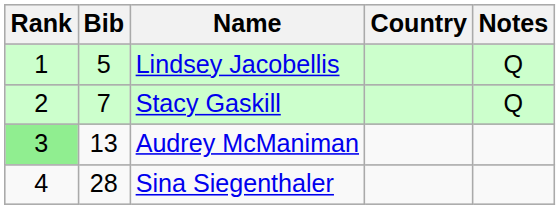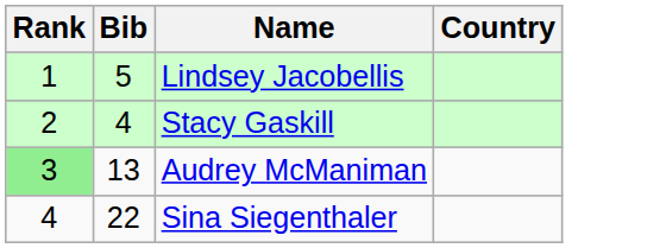 <table class="wikitable" style="text-align:center;">
 <tr>
 <th>Rank</th>
 <th>Bib</th>
 <th>Name</th>
 <th>Country</th>
-<th>Notes</th>
 </tr>
 <tr bgcolor=ccffcc>
 <td>1</td>
 <td>5</td>
 <td align=left><a href='#'>Lindsey Jacobellis</a></td>
 <td align=left></td>
-<td>Q</td>
 </tr>
 <tr bgcolor=ccffcc>
 <td>2</td>
-<td>7</td>
+<td>4</td>
 <td align=left><a href='#'>Stacy Gaskill</a></td>
 <td align=left></td>
-<td>Q</td>
 </tr>
 <tr>
 <td style="background: lightgreen;">3</td>
 <td>13</td>
 <td align=left><a href='#'>Audrey McManiman</a></td>
 <td align=left></td>
-<td></td>
 </tr>
 <tr>
 <td>4</td>
-<td>28</td>
+<td>22</td>
 <td align=left><a href='#'>Sina Siegenthaler</a></td>
 <td align=left></td>
-<td></td>
 </tr>
 </table>
